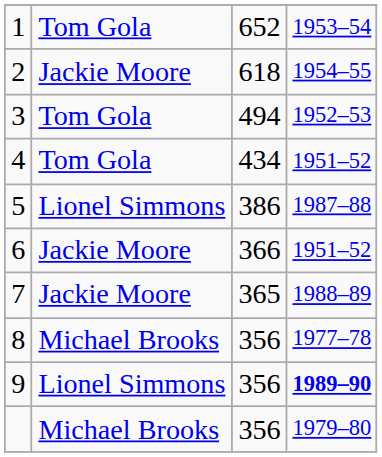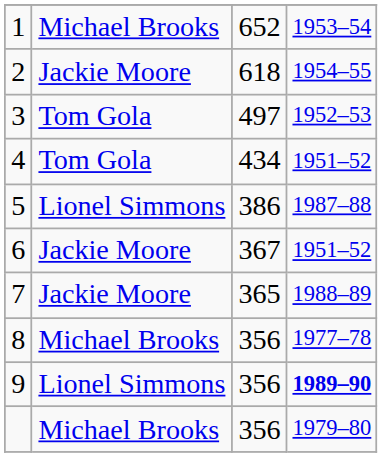 <table class="wikitable">
 <tr>
 </tr>
 <tr>
 <td>1</td>
-<td><a href='#'>Tom Gola</a></td>
+<td><a href='#'>Michael Brooks</a></td>
 <td>652</td>
 <td style="font-size:80%;"><a href='#'>1953–54</a></td>
 </tr>
 <tr>
 <td>2</td>
 <td><a href='#'>Jackie Moore</a></td>
 <td>618</td>
 <td style="font-size:80%;"><a href='#'>1954–55</a></td>
 </tr>
 <tr>
 <td>3</td>
 <td><a href='#'>Tom Gola</a></td>
-<td>494</td>
+<td>497</td>
 <td style="font-size:80%;"><a href='#'>1952–53</a></td>
 </tr>
 <tr>
 <td>4</td>
 <td><a href='#'>Tom Gola</a></td>
 <td>434</td>
 <td style="font-size:80%;"><a href='#'>1951–52</a></td>
 </tr>
 <tr>
 <td>5</td>
 <td><a href='#'>Lionel Simmons</a></td>
 <td>386</td>
 <td style="font-size:80%;"><a href='#'>1987–88</a></td>
 </tr>
 <tr>
 <td>6</td>
 <td><a href='#'>Jackie Moore</a></td>
-<td>366</td>
+<td>367</td>
 <td style="font-size:80%;"><a href='#'>1951–52</a></td>
 </tr>
 <tr>
 <td>7</td>
 <td><a href='#'>Jackie Moore</a></td>
 <td>365</td>
 <td style="font-size:80%;"><a href='#'>1988–89</a></td>
 </tr>
 <tr>
 <td>8</td>
 <td><a href='#'>Michael Brooks</a></td>
 <td>356</td>
 <td style="font-size:80%;"><a href='#'>1977–78</a></td>
 </tr>
 <tr>
 <td>9</td>
 <td><a href='#'>Lionel Simmons</a></td>
 <td>356</td>
 <td style="font-size:80%;"><strong><a href='#'>1989–90</a></strong></td>
 </tr>
 <tr>
 <td></td>
 <td><a href='#'>Michael Brooks</a></td>
 <td>356</td>
 <td style="font-size:80%;"><a href='#'>1979–80</a></td>
 </tr>
 </table>
